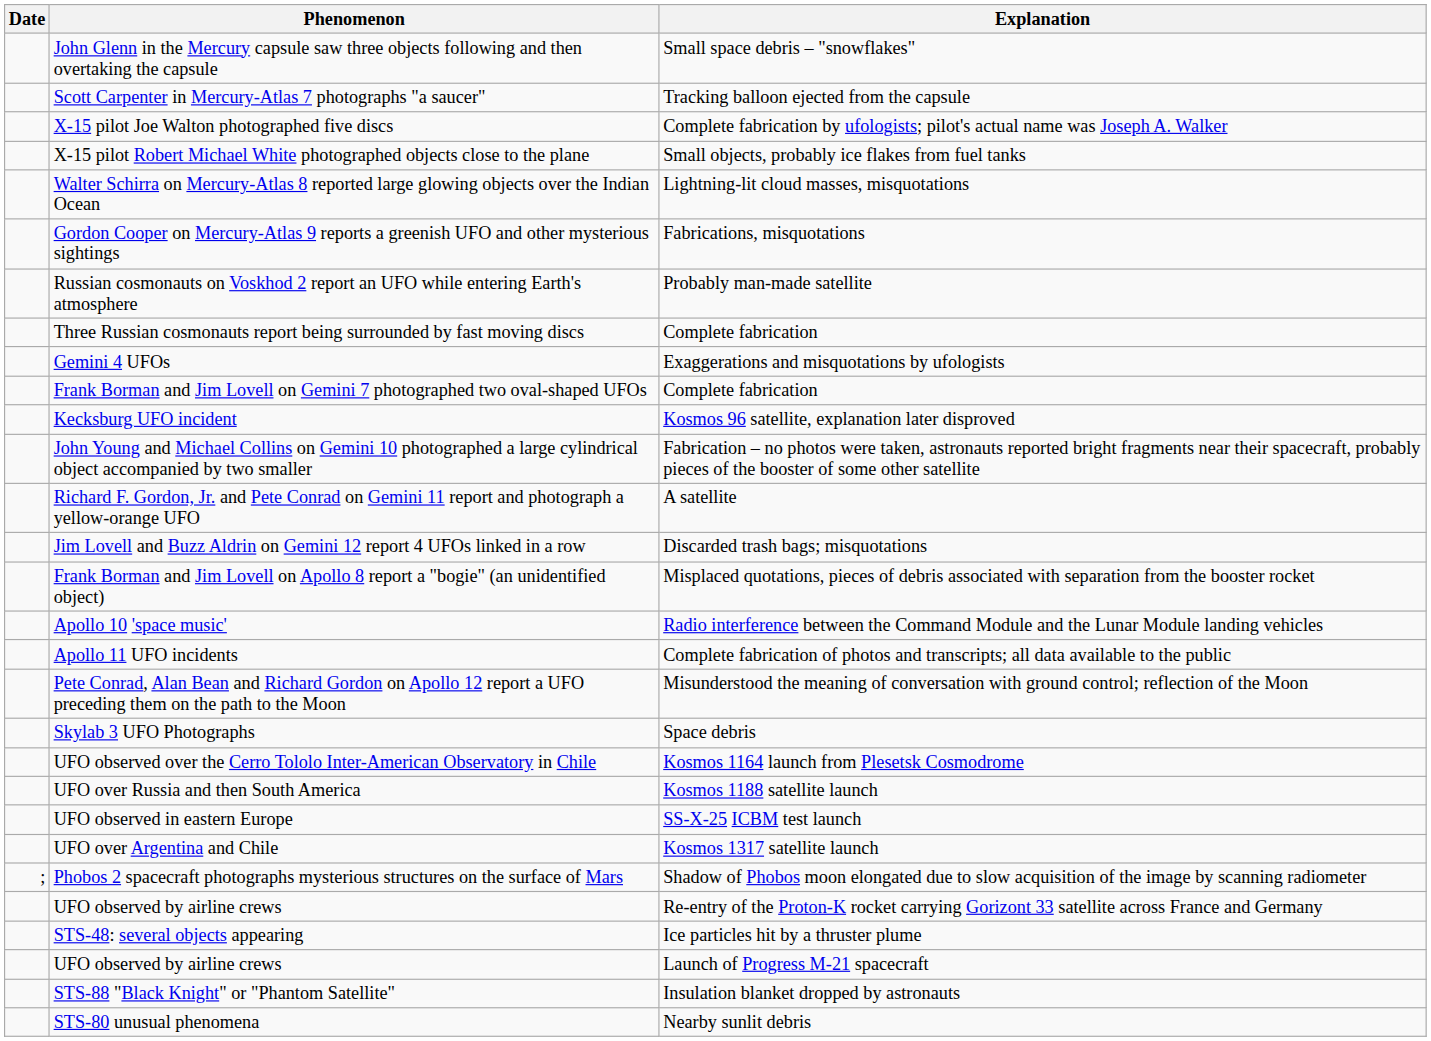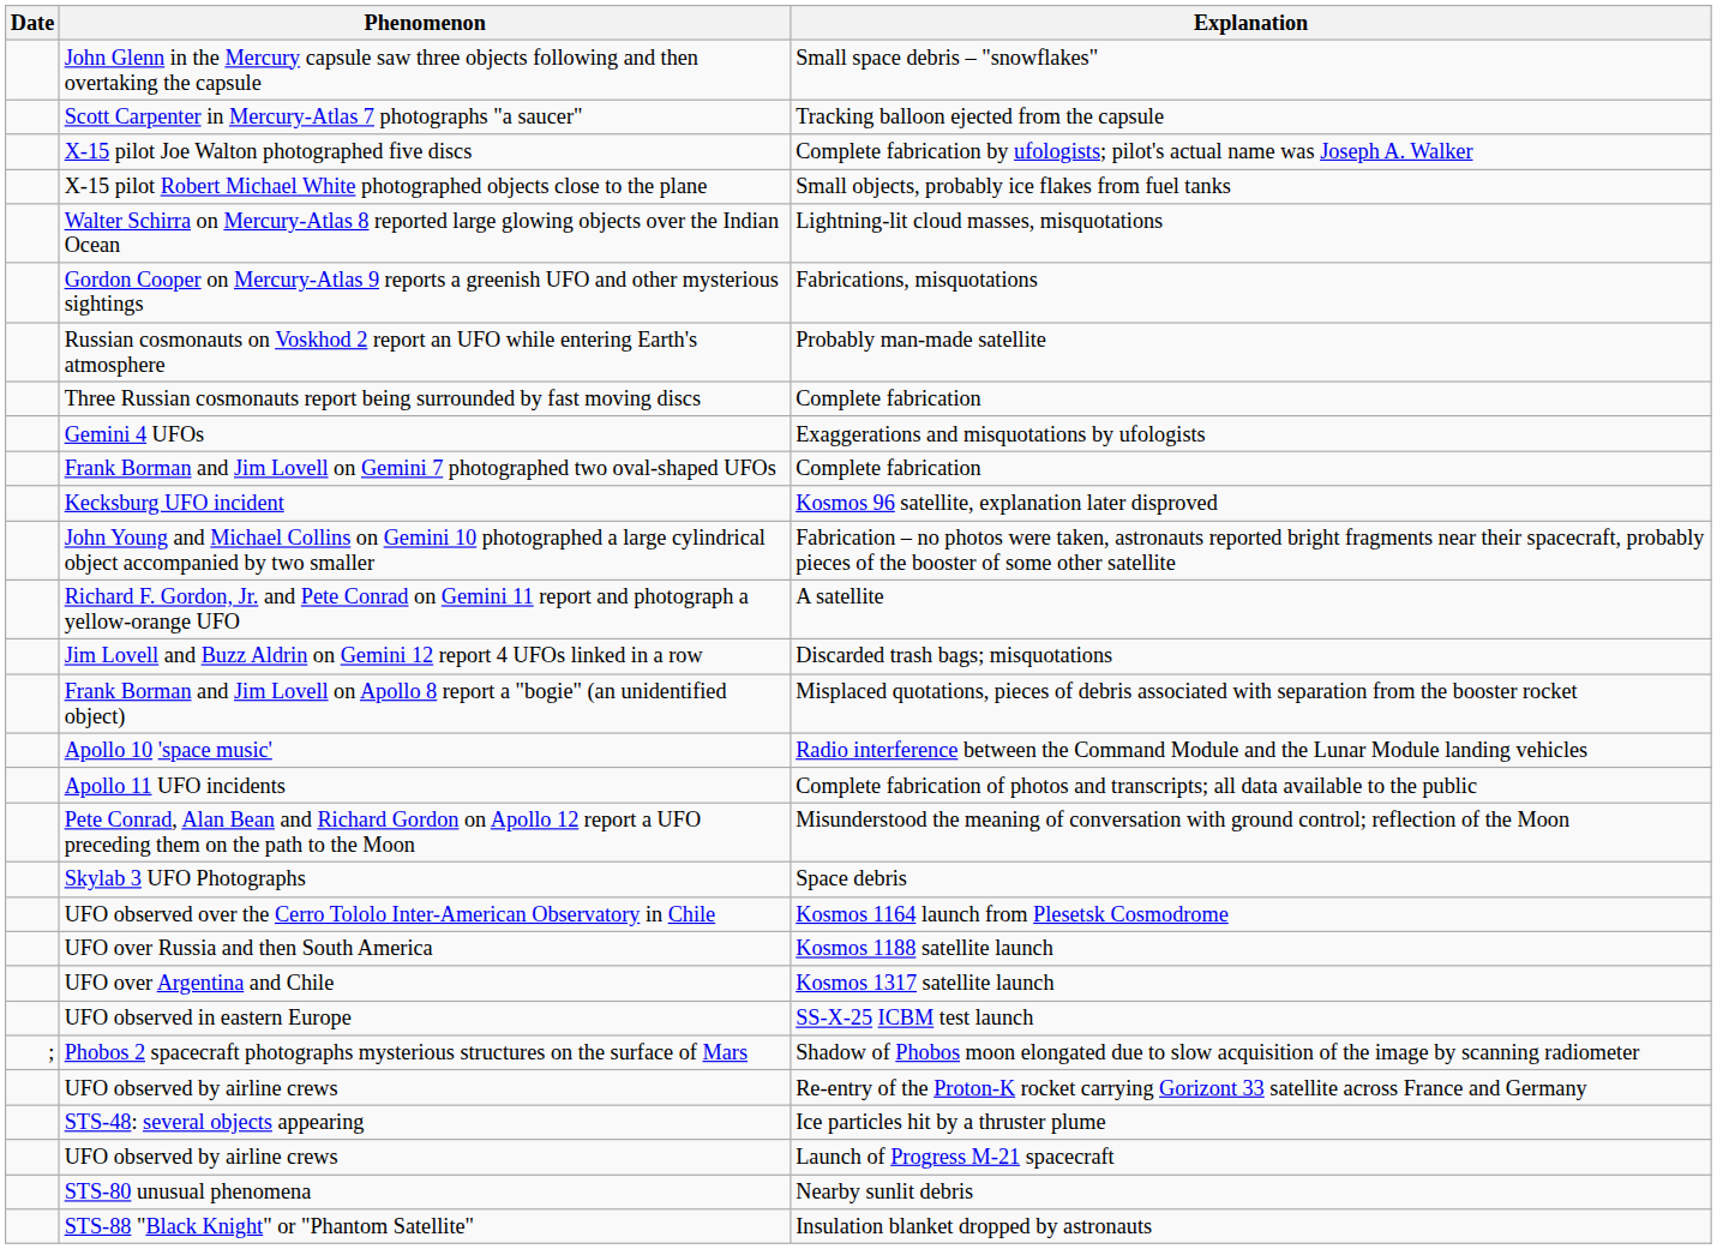 <table class=wikitable>
 <tr>
 <th>Date</th>
 <th>Phenomenon</th>
 <th>Explanation</th>
 </tr>
 <tr valign=top>
 <td style=text-align:right></td>
 <td><a href='#'>John Glenn</a> in the <a href='#'>Mercury</a> capsule saw three objects following and then overtaking the capsule</td>
 <td>Small space debris – "snowflakes"</td>
 </tr>
 <tr valign=top>
 <td style=text-align:right></td>
 <td><a href='#'>Scott Carpenter</a> in <a href='#'>Mercury-Atlas 7</a> photographs "a saucer"</td>
 <td>Tracking balloon ejected from the capsule</td>
 </tr>
 <tr valign=top>
 <td style=text-align:right></td>
 <td><a href='#'>X-15</a> pilot Joe Walton photographed five discs</td>
 <td>Complete fabrication by <a href='#'>ufologists</a>; pilot's actual name was <a href='#'>Joseph A. Walker</a></td>
 </tr>
 <tr valign=top>
 <td style=text-align:right></td>
 <td>X-15 pilot <a href='#'>Robert Michael White</a> photographed objects close to the plane</td>
 <td>Small objects, probably ice flakes from fuel tanks</td>
 </tr>
 <tr valign=top>
 <td style=text-align:right></td>
 <td><a href='#'>Walter Schirra</a> on <a href='#'>Mercury-Atlas 8</a> reported large glowing objects over the Indian Ocean</td>
 <td>Lightning-lit cloud masses, misquotations</td>
 </tr>
 <tr valign=top>
 <td style=text-align:right></td>
 <td><a href='#'>Gordon Cooper</a> on <a href='#'>Mercury-Atlas 9</a> reports a greenish UFO and other mysterious sightings</td>
 <td>Fabrications, misquotations</td>
 </tr>
 <tr valign=top>
 <td style=text-align:right></td>
 <td>Russian cosmonauts on <a href='#'>Voskhod 2</a> report an UFO while entering Earth's atmosphere</td>
 <td>Probably man-made satellite</td>
 </tr>
 <tr valign=top>
 <td style=text-align:right></td>
 <td>Three Russian cosmonauts report being surrounded by fast moving discs</td>
 <td>Complete fabrication</td>
 </tr>
 <tr valign=top>
 <td style=text-align:right></td>
 <td><a href='#'>Gemini 4</a> UFOs</td>
 <td>Exaggerations and misquotations by ufologists</td>
 </tr>
 <tr valign=top>
 <td style=text-align:right></td>
 <td><a href='#'>Frank Borman</a> and <a href='#'>Jim Lovell</a> on <a href='#'>Gemini 7</a> photographed two oval-shaped UFOs</td>
 <td>Complete fabrication</td>
 </tr>
 <tr valign=top>
 <td style=text-align:right></td>
 <td><a href='#'>Kecksburg UFO incident</a></td>
 <td><a href='#'>Kosmos 96</a> satellite, explanation later disproved</td>
 </tr>
 <tr valign=top>
 <td style=text-align:right></td>
 <td><a href='#'>John Young</a> and <a href='#'>Michael Collins</a> on <a href='#'>Gemini 10</a> photographed a large cylindrical object accompanied by two smaller</td>
 <td>Fabrication – no photos were taken, astronauts reported bright fragments near their spacecraft, probably pieces of the booster of some other satellite</td>
 </tr>
 <tr valign=top>
 <td style=text-align:right></td>
 <td><a href='#'>Richard F. Gordon, Jr.</a> and <a href='#'>Pete Conrad</a> on <a href='#'>Gemini 11</a> report and photograph a yellow-orange UFO</td>
 <td>A satellite</td>
 </tr>
 <tr valign=top>
 <td style=text-align:right></td>
 <td><a href='#'>Jim Lovell</a> and <a href='#'>Buzz Aldrin</a> on <a href='#'>Gemini 12</a> report 4 UFOs linked in a row</td>
 <td>Discarded trash bags; misquotations</td>
 </tr>
 <tr valign=top>
 <td style=text-align:right></td>
 <td><a href='#'>Frank Borman</a> and <a href='#'>Jim Lovell</a> on <a href='#'>Apollo 8</a> report a "bogie" (an unidentified object)</td>
 <td>Misplaced quotations, pieces of debris associated with separation from the booster rocket</td>
 </tr>
 <tr valign=top>
 <td style=text-align:right></td>
 <td><a href='#'>Apollo 10</a> <a href='#'>'space music'</a></td>
 <td><a href='#'>Radio interference</a> between the Command Module and the Lunar Module landing vehicles</td>
 </tr>
 <tr valign=top>
 <td style=text-align:right></td>
 <td><a href='#'>Apollo 11</a> UFO incidents</td>
 <td>Complete fabrication of photos and transcripts; all data available to the public</td>
 </tr>
 <tr valign=top>
 <td style=text-align:right></td>
 <td><a href='#'>Pete Conrad</a>, <a href='#'>Alan Bean</a> and <a href='#'>Richard Gordon</a> on <a href='#'>Apollo 12</a> report a UFO preceding them on the path to the Moon</td>
 <td>Misunderstood the meaning of conversation with ground control; reflection of the Moon</td>
 </tr>
 <tr valign=top>
 <td style=text-align:right></td>
 <td><a href='#'>Skylab 3</a> UFO Photographs</td>
 <td>Space debris</td>
 </tr>
 <tr valign=top>
 <td style=text-align:right></td>
 <td>UFO observed over the <a href='#'>Cerro Tololo Inter-American Observatory</a> in <a href='#'>Chile</a></td>
 <td><a href='#'>Kosmos 1164</a> launch from <a href='#'>Plesetsk Cosmodrome</a></td>
 </tr>
 <tr valign=top>
 <td style=text-align:right></td>
 <td>UFO over Russia and then South America</td>
 <td><a href='#'>Kosmos 1188</a> satellite launch</td>
 </tr>
 <tr valign=top>
 <td style=text-align:right></td>
-<td>UFO observed in eastern Europe</td>
-<td><a href='#'>SS-X-25</a> <a href='#'>ICBM</a> test launch</td>
+<td>UFO over <a href='#'>Argentina</a> and Chile</td>
+<td><a href='#'>Kosmos 1317</a> satellite launch</td>
 </tr>
 <tr valign=top>
 <td style=text-align:right></td>
-<td>UFO over <a href='#'>Argentina</a> and Chile</td>
-<td><a href='#'>Kosmos 1317</a> satellite launch</td>
+<td>UFO observed in eastern Europe</td>
+<td><a href='#'>SS-X-25</a> <a href='#'>ICBM</a> test launch</td>
 </tr>
 <tr valign=top>
 <td style=text-align:right>; </td>
 <td><a href='#'>Phobos 2</a> spacecraft photographs mysterious structures on the surface of <a href='#'>Mars</a></td>
 <td>Shadow of <a href='#'>Phobos</a> moon elongated due to slow acquisition of the image by scanning radiometer</td>
 </tr>
 <tr valign=top>
 <td style=text-align:right></td>
 <td>UFO observed by airline crews</td>
 <td>Re-entry of the <a href='#'>Proton-K</a> rocket carrying <a href='#'>Gorizont 33</a> satellite across France and Germany</td>
 </tr>
 <tr valign=top>
 <td style=text-align:right></td>
 <td><a href='#'>STS-48</a>: <a href='#'>several objects</a> appearing</td>
 <td>Ice particles hit by a thruster plume</td>
 </tr>
 <tr valign=top>
 <td style=text-align:right></td>
 <td>UFO observed by airline crews</td>
 <td>Launch of <a href='#'>Progress M-21</a> spacecraft</td>
 </tr>
 <tr valign=top>
 <td style=text-align:right></td>
+<td><a href='#'>STS-80</a> unusual phenomena</td>
+<td>Nearby sunlit debris</td>
+</tr>
+<tr valign=top>
+<td style=text-align:right></td>
 <td><a href='#'>STS-88</a> "<a href='#'>Black Knight</a>" or "Phantom Satellite"</td>
 <td>Insulation blanket dropped by astronauts</td>
 </tr>
-<tr valign=top>
-<td style=text-align:right></td>
-<td><a href='#'>STS-80</a> unusual phenomena</td>
-<td>Nearby sunlit debris</td>
-</tr>
 </table>
